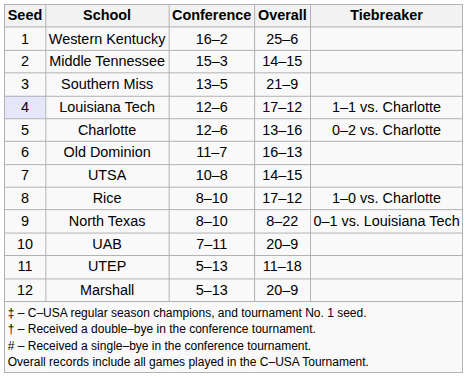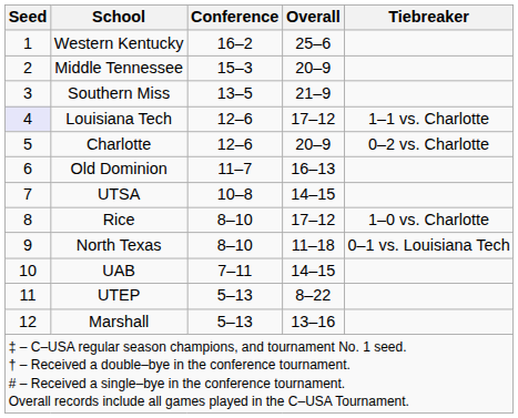 <table class="wikitable" style="text-align:center">
 <tr>
 <th>Seed</th>
 <th>School</th>
 <th>Conference</th>
 <th>Overall</th>
 <th>Tiebreaker</th>
 </tr>
 <tr>
 <td>1</td>
 <td>Western Kentucky</td>
 <td>16–2</td>
 <td>25–6</td>
 <td></td>
 </tr>
 <tr>
 <td>2</td>
 <td>Middle Tennessee</td>
 <td>15–3</td>
-<td>14–15</td>
+<td>20–9</td>
 <td></td>
 </tr>
 <tr>
 <td>3</td>
 <td>Southern Miss</td>
 <td>13–5</td>
 <td>21–9</td>
 <td></td>
 </tr>
 <tr>
 <td style="background: lavender;">4</td>
 <td>Louisiana Tech</td>
 <td>12–6</td>
 <td>17–12</td>
 <td>1–1 vs. Charlotte</td>
 </tr>
 <tr>
 <td>5</td>
 <td>Charlotte</td>
 <td>12–6</td>
-<td>13–16</td>
+<td>20–9</td>
 <td>0–2 vs. Charlotte</td>
 </tr>
 <tr>
 <td>6</td>
 <td>Old Dominion</td>
 <td>11–7</td>
 <td>16–13</td>
 <td></td>
 </tr>
 <tr>
 <td>7</td>
 <td>UTSA</td>
 <td>10–8</td>
 <td>14–15</td>
 <td></td>
 </tr>
 <tr>
 <td>8</td>
 <td>Rice</td>
 <td>8–10</td>
 <td>17–12</td>
 <td>1–0 vs. Charlotte</td>
 </tr>
 <tr>
 <td>9</td>
 <td>North Texas</td>
 <td>8–10</td>
-<td>8–22</td>
+<td>11–18</td>
 <td>0–1 vs. Louisiana Tech</td>
 </tr>
 <tr>
 <td>10</td>
 <td>UAB</td>
 <td>7–11</td>
-<td>20–9</td>
+<td>14–15</td>
 <td></td>
 </tr>
 <tr>
 <td>11</td>
 <td>UTEP</td>
 <td>5–13</td>
-<td>11–18</td>
+<td>8–22</td>
 <td></td>
 </tr>
 <tr>
 <td>12</td>
 <td>Marshall</td>
 <td>5–13</td>
-<td>20–9</td>
+<td>13–16</td>
 <td></td>
 </tr>
 <tr>
 <td colspan=5 align=left><small>‡ – C–USA regular season champions, and tournament No. 1 seed.<br>† – Received a double–bye in the conference tournament.<br># – Received a single–bye in the conference tournament.<br>Overall records include all games played in the C–USA Tournament.</small></td>
 </tr>
 </table>
